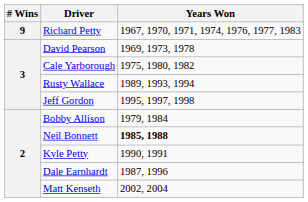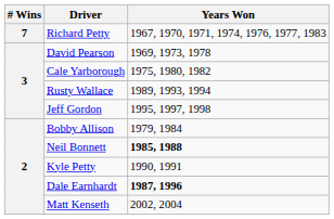 <table class="wikitable" style="font-size: 95%;">
 <tr>
 <th># Wins</th>
 <th>Driver</th>
 <th>Years Won</th>
 </tr>
 <tr>
-<th>9</th>
+<th>7</th>
 <td><a href='#'>Richard Petty</a></td>
 <td>1967, 1970, 1971, 1974, 1976, 1977, 1983</td>
 </tr>
 <tr>
 <th rowspan="4">3</th>
 <td><a href='#'>David Pearson</a></td>
 <td>1969, 1973, 1978</td>
 </tr>
 <tr>
 <td><a href='#'>Cale Yarborough</a></td>
 <td>1975, 1980, 1982</td>
 </tr>
 <tr>
 <td><a href='#'>Rusty Wallace</a></td>
 <td>1989, 1993, 1994</td>
 </tr>
 <tr>
 <td><a href='#'>Jeff Gordon</a></td>
 <td>1995, 1997, 1998</td>
 </tr>
 <tr>
 <th rowspan="5">2</th>
 <td><a href='#'>Bobby Allison</a></td>
 <td>1979, 1984</td>
 </tr>
 <tr>
 <td><a href='#'>Neil Bonnett</a></td>
 <td><strong>1985, 1988</strong></td>
 </tr>
 <tr>
 <td><a href='#'>Kyle Petty</a></td>
 <td>1990, 1991</td>
 </tr>
 <tr>
 <td><a href='#'>Dale Earnhardt</a></td>
-<td>1987, 1996</td>
+<td><strong>1987, 1996</strong></td>
 </tr>
 <tr>
 <td><a href='#'>Matt Kenseth</a></td>
 <td>2002, 2004</td>
 </tr>
 </table>
